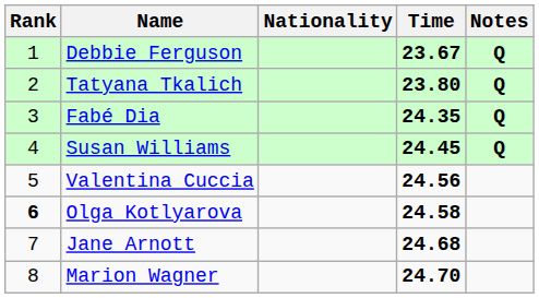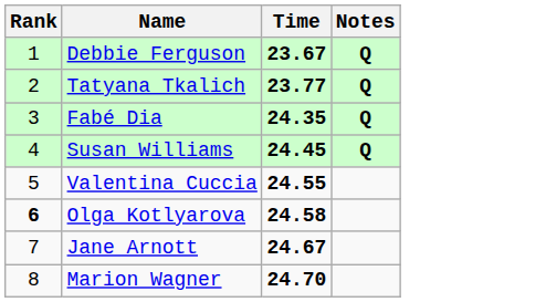 <table class="wikitable sortable" style="text-align:center">
 <tr>
 <th>Rank</th>
 <th>Name</th>
-<th>Nationality</th>
 <th>Time</th>
 <th>Notes</th>
 </tr>
 <tr bgcolor=ccffcc>
 <td>1</td>
 <td align=left><a href='#'>Debbie Ferguson</a></td>
-<td align=left></td>
 <td><strong>23.67</strong></td>
 <td><strong>Q</strong></td>
 </tr>
 <tr bgcolor=ccffcc>
 <td>2</td>
 <td align=left><a href='#'>Tatyana Tkalich</a></td>
-<td align=left></td>
-<td><strong>23.80</strong></td>
+<td><strong>23.77</strong></td>
 <td><strong>Q</strong></td>
 </tr>
 <tr bgcolor=ccffcc>
 <td>3</td>
 <td align=left><a href='#'>Fabé Dia</a></td>
-<td align=left></td>
 <td><strong>24.35</strong></td>
 <td><strong>Q</strong></td>
 </tr>
 <tr bgcolor=ccffcc>
 <td>4</td>
 <td align=left><a href='#'>Susan Williams</a></td>
-<td align=left></td>
 <td><strong>24.45</strong></td>
 <td><strong>Q</strong></td>
 </tr>
 <tr>
 <td>5</td>
 <td align=left><a href='#'>Valentina Cuccia</a></td>
-<td align=left></td>
-<td><strong>24.56</strong></td>
+<td><strong>24.55</strong></td>
 <td></td>
 </tr>
 <tr>
 <td><strong>6</strong></td>
 <td align=left><a href='#'>Olga Kotlyarova</a></td>
-<td align=left></td>
 <td><strong>24.58</strong></td>
 <td></td>
 </tr>
 <tr>
 <td>7</td>
 <td align=left><a href='#'>Jane Arnott</a></td>
-<td align=left></td>
-<td><strong>24.68</strong></td>
+<td><strong>24.67</strong></td>
 <td></td>
 </tr>
 <tr>
 <td>8</td>
 <td align=left><a href='#'>Marion Wagner</a></td>
-<td align=left></td>
 <td><strong>24.70</strong></td>
 <td></td>
 </tr>
 </table>
